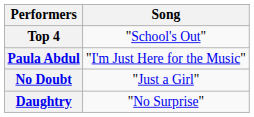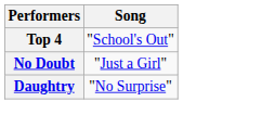 <table class="wikitable" style="text-align:center;">
 <tr>
 <th scope="col">Performers</th>
 <th scope="col">Song</th>
 </tr>
 <tr>
 <th scope="row">Top 4</th>
 <td>"<a href='#'>School's Out</a>"</td>
 </tr>
 <tr>
-<th scope="row"><a href='#'>Paula Abdul</a></th>
-<td>"<a href='#'>I'm Just Here for the Music</a>"</td>
-</tr>
-<tr>
 <th scope="row"><a href='#'>No Doubt</a></th>
 <td>"<a href='#'>Just a Girl</a>"</td>
 </tr>
 <tr>
 <th scope="row"><a href='#'>Daughtry</a></th>
 <td>"<a href='#'>No Surprise</a>"</td>
 </tr>
 </table>
